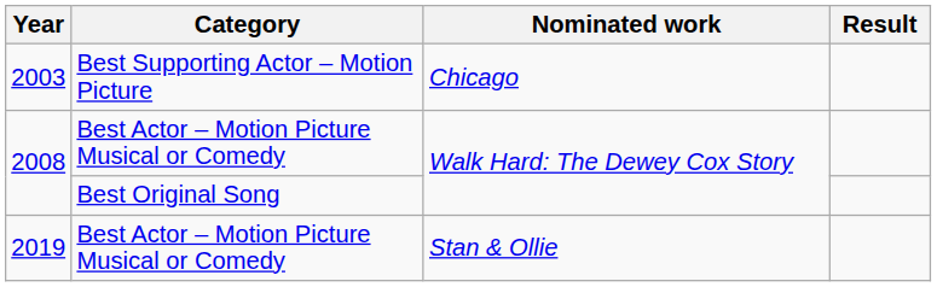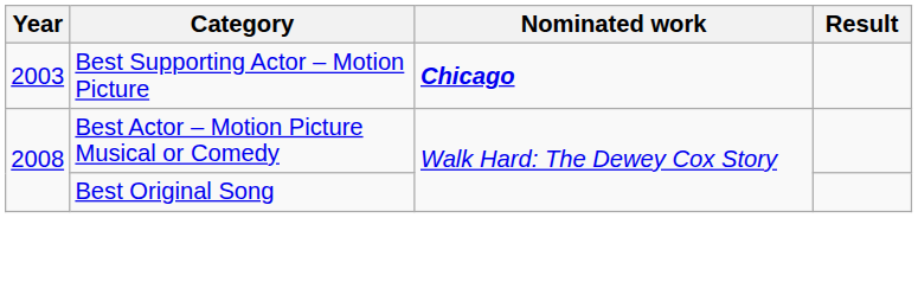 <table class="wikitable sortable">
 <tr>
 <th scope="col" style="width:1em;">Year</th>
 <th scope="col" style="width:33em;">Category</th>
 <th scope="col" style="width:39em;">Nominated work</th>
 <th scope="col" style="width:5em;">Result</th>
 </tr>
 <tr>
 <td><a href='#'>2003</a></td>
 <td><a href='#'>Best Supporting Actor – Motion Picture</a></td>
-<td><em><a href='#'>Chicago</a></em></td>
+<td><strong><em><a href='#'>Chicago</a></em></strong></td>
 <td></td>
 </tr>
 <tr>
 <td rowspan="2"><a href='#'>2008</a></td>
 <td><a href='#'>Best Actor – Motion Picture Musical or Comedy</a></td>
 <td rowspan="2"><em><a href='#'>Walk Hard: The Dewey Cox Story</a></em></td>
 <td></td>
 </tr>
 <tr>
 <td><a href='#'>Best Original Song</a></td>
 <td></td>
 </tr>
-<tr>
-<td><a href='#'>2019</a></td>
-<td><a href='#'>Best Actor – Motion Picture Musical or Comedy</a></td>
-<td><em><a href='#'>Stan & Ollie</a></em></td>
-<td></td>
-</tr>
 </table>
